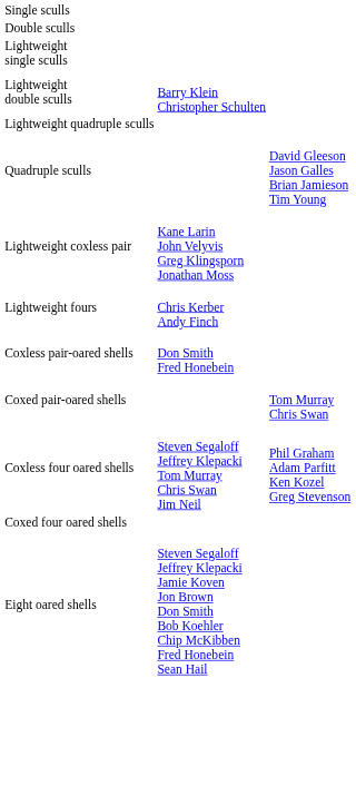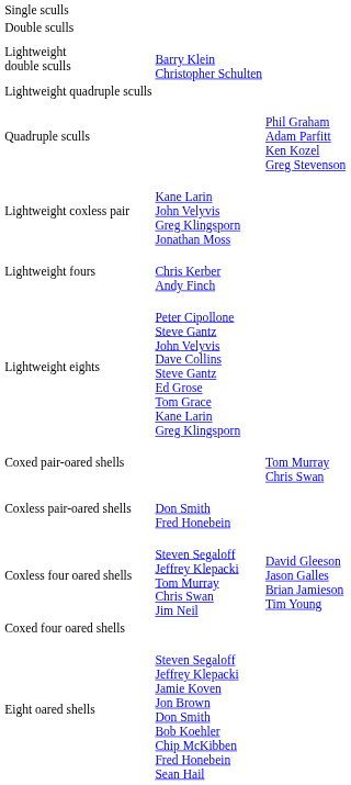 <table>
 <tr>
 <td>Single sculls <br></td>
 <td></td>
 <td></td>
 <td></td>
 </tr>
 <tr>
 <td>Double sculls <br></td>
-<td></td>
-<td></td>
-<td></td>
-</tr>
-<tr>
-<td>Lightweight<br>single sculls <br></td>
 <td></td>
 <td></td>
 <td></td>
 </tr>
 <tr>
 <td>Lightweight<br>double sculls <br></td>
 <td> <br><a href='#'>Barry Klein</a><br> <a href='#'>Christopher Schulten</a></td>
 <td></td>
 <td></td>
 </tr>
 <tr>
 <td>Lightweight quadruple sculls <br></td>
 <td></td>
 <td></td>
 <td></td>
 </tr>
 <tr>
 <td>Quadruple sculls <br></td>
 <td></td>
-<td><br><a href='#'>David Gleeson</a><br><a href='#'>Jason Galles</a><br><a href='#'>Brian Jamieson</a><br><a href='#'>Tim Young</a></td>
+<td><br><a href='#'>Phil Graham</a> <br><a href='#'>Adam Parfitt</a> <br><a href='#'>Ken Kozel</a><br><a href='#'>Greg Stevenson</a></td>
 <td></td>
 </tr>
 <tr>
 <td>Lightweight coxless pair<br></td>
 <td><br><a href='#'>Kane Larin</a><br><a href='#'>John Velyvis</a><br><a href='#'>Greg Klingsporn</a><br><a href='#'>Jonathan Moss</a></td>
 <td></td>
 <td></td>
 </tr>
 <tr>
 <td>Lightweight fours <br></td>
 <td><br><a href='#'>Chris Kerber</a><br><a href='#'>Andy Finch</a></td>
 <td></td>
 <td></td>
 </tr>
 <tr>
-<td>Coxless pair-oared shells<br></td>
-<td><br><a href='#'>Don Smith</a> <br><a href='#'>Fred Honebein</a></td>
+<td>Lightweight eights <br></td>
+<td><br><a href='#'>Peter Cipollone</a><br><a href='#'>Steve Gantz</a><br><a href='#'>John Velyvis</a><br><a href='#'>Dave Collins</a><br><a href='#'>Steve Gantz</a><br><a href='#'>Ed Grose</a><br><a href='#'>Tom Grace</a><br><a href='#'>Kane Larin</a><br><a href='#'>Greg Klingsporn</a></td>
 <td></td>
 <td></td>
 </tr>
 <tr>
 <td>Coxed pair-oared shells<br></td>
 <td></td>
 <td><br><a href='#'>Tom Murray</a><br> <a href='#'>Chris Swan</a></td>
 <td></td>
 </tr>
 <tr>
+<td>Coxless pair-oared shells<br></td>
+<td><br><a href='#'>Don Smith</a> <br><a href='#'>Fred Honebein</a></td>
+<td></td>
+<td></td>
+</tr>
+<tr>
 <td>Coxless four oared shells<br></td>
 <td><br><a href='#'>Steven Segaloff</a><br> <a href='#'>Jeffrey Klepacki</a><br> <a href='#'>Tom Murray</a><br> <a href='#'>Chris Swan</a><br> <a href='#'>Jim Neil</a></td>
-<td><br><a href='#'>Phil Graham</a> <br><a href='#'>Adam Parfitt</a> <br><a href='#'>Ken Kozel</a><br><a href='#'>Greg Stevenson</a></td>
+<td><br><a href='#'>David Gleeson</a><br><a href='#'>Jason Galles</a><br><a href='#'>Brian Jamieson</a><br><a href='#'>Tim Young</a></td>
 <td></td>
 </tr>
 <tr>
 <td>Coxed four oared shells<br></td>
 <td></td>
 <td></td>
 <td></td>
 </tr>
 <tr>
 <td>Eight oared shells<br></td>
 <td><br><a href='#'>Steven Segaloff</a><br> <a href='#'>Jeffrey Klepacki</a><br> <a href='#'>Jamie Koven</a><br> <a href='#'>Jon Brown</a><br> <a href='#'>Don Smith</a><br> <a href='#'>Bob Koehler</a><br> <a href='#'>Chip McKibben</a><br> <a href='#'>Fred Honebein</a><br> <a href='#'>Sean Hail</a></td>
 <td></td>
 <td></td>
 </tr>
 </table>
